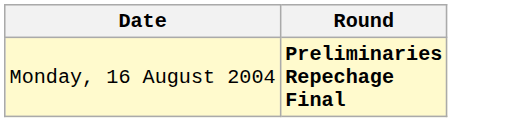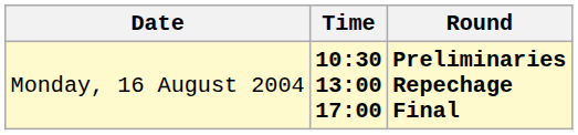 <table class="wikitable">
 <tr>
 <th>Date</th>
+<th>Time</th>
 <th>Round</th>
 </tr>
 <tr>
 <td style=background:lemonchiffon>Monday, 16 August 2004</td>
+<td style=background:lemonchiffon><strong>10:30<br>13:00<br>17:00</strong></td>
 <td style=background:lemonchiffon><strong>Preliminaries<br>Repechage<br>Final</strong></td>
 </tr>
 </table>
